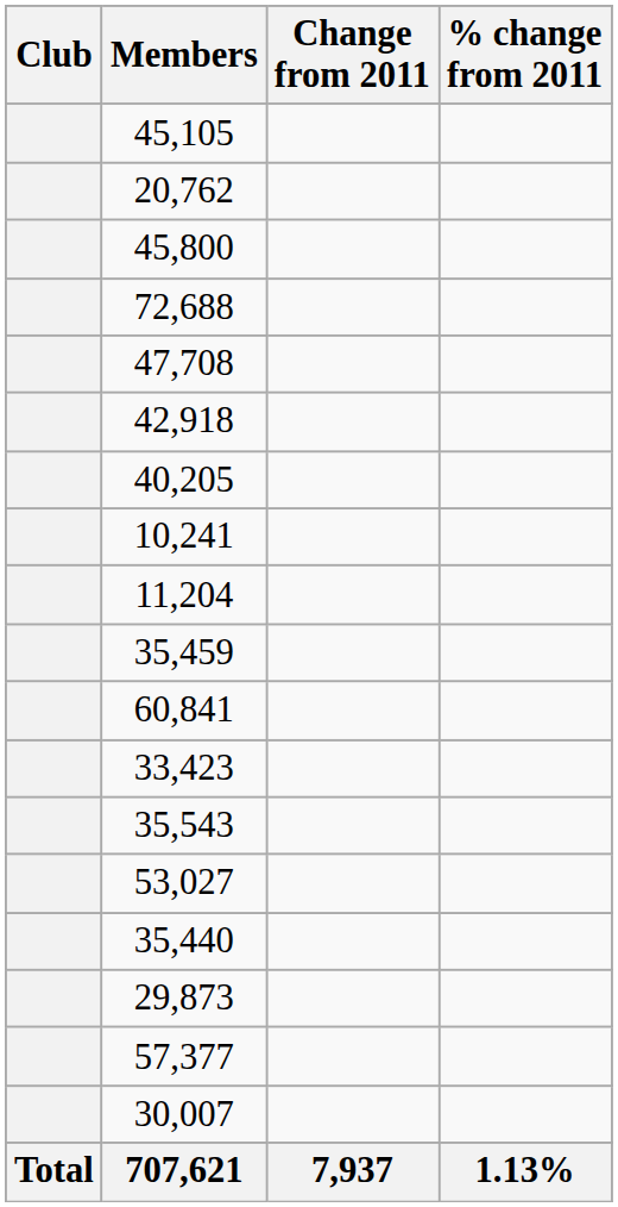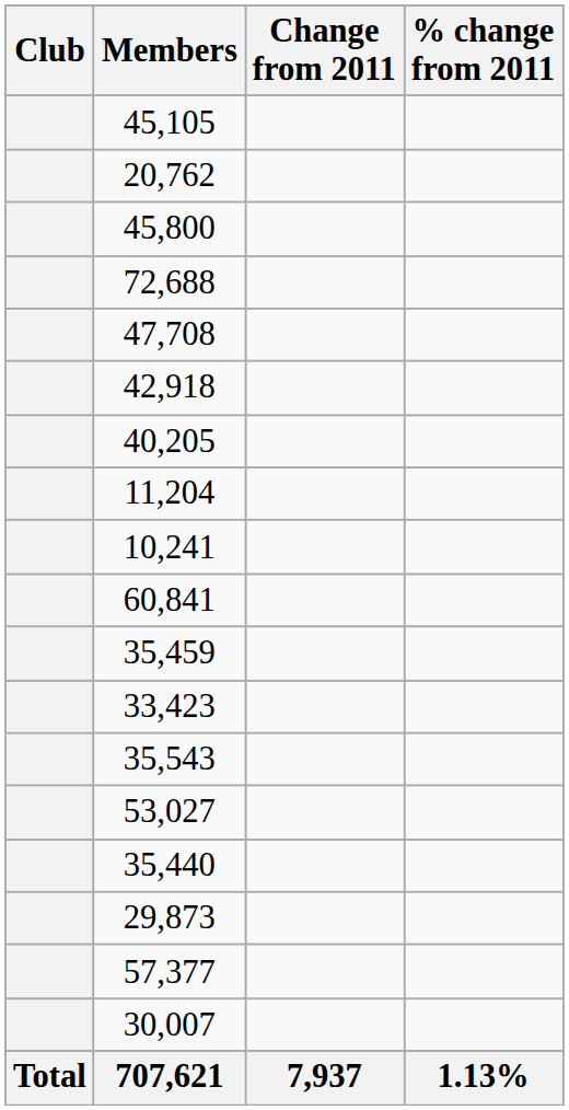 <table class="wikitable plainrowheaders sortable" style="text-align:center;">
 <tr>
 <th>Club</th>
 <th>Members</th>
 <th>Change<br>from 2011</th>
 <th>% change<br>from 2011</th>
 </tr>
 <tr>
 <th scope="row"></th>
 <td>45,105</td>
 <td></td>
 <td></td>
 </tr>
 <tr>
 <th scope="row"></th>
 <td>20,762</td>
 <td></td>
 <td></td>
 </tr>
 <tr>
 <th scope="row"></th>
 <td>45,800</td>
 <td></td>
 <td></td>
 </tr>
 <tr>
 <th scope="row"></th>
 <td>72,688</td>
 <td></td>
 <td></td>
 </tr>
 <tr>
 <th scope="row"></th>
 <td>47,708</td>
 <td></td>
 <td></td>
 </tr>
 <tr>
 <th scope="row"></th>
 <td>42,918</td>
 <td></td>
 <td></td>
 </tr>
 <tr>
 <th scope="row"></th>
 <td>40,205</td>
 <td></td>
 <td></td>
 </tr>
 <tr>
 <th scope="row"></th>
+<td>11,204</td>
+<td></td>
+<td></td>
+</tr>
+<tr>
+<th scope="row"></th>
 <td>10,241</td>
 <td></td>
 <td></td>
 </tr>
 <tr>
 <th scope="row"></th>
-<td>11,204</td>
+<td>60,841</td>
 <td></td>
 <td></td>
 </tr>
 <tr>
 <th scope="row"></th>
 <td>35,459</td>
-<td></td>
-<td></td>
-</tr>
-<tr>
-<th scope="row"></th>
-<td>60,841</td>
 <td></td>
 <td></td>
 </tr>
 <tr>
 <th scope="row"></th>
 <td>33,423</td>
 <td></td>
 <td></td>
 </tr>
 <tr>
 <th scope="row"></th>
 <td>35,543</td>
 <td></td>
 <td></td>
 </tr>
 <tr>
 <th scope="row"></th>
 <td>53,027</td>
 <td></td>
 <td></td>
 </tr>
 <tr>
 <th scope="row"></th>
 <td>35,440</td>
 <td></td>
 <td></td>
 </tr>
 <tr>
 <th scope="row"></th>
 <td>29,873</td>
 <td></td>
 <td></td>
 </tr>
 <tr>
 <th scope="row"></th>
 <td>57,377</td>
 <td></td>
 <td></td>
 </tr>
 <tr>
 <th scope="row"></th>
 <td>30,007</td>
 <td></td>
 <td></td>
 </tr>
 <tr class="sortbottom">
 <th>Total</th>
 <th>707,621</th>
 <th> 7,937</th>
 <th> 1.13%</th>
 </tr>
 </table>
